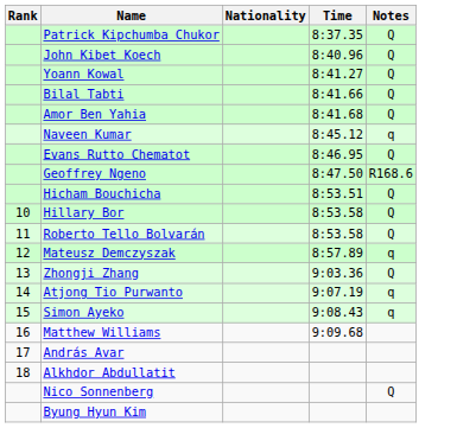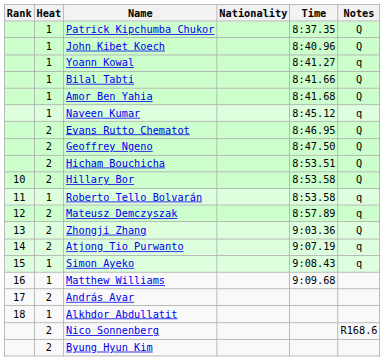 <table class="wikitable sortable" style="text-align:center">
 <tr>
 <th>Rank</th>
+<th>Heat</th>
 <th>Name</th>
 <th>Nationality</th>
 <th>Time</th>
 <th>Notes</th>
 </tr>
 <tr bgcolor=ccffcc>
 <td></td>
+<td>1</td>
 <td align=left><a href='#'>Patrick Kipchumba Chukor</a></td>
 <td align=left></td>
 <td>8:37.35</td>
 <td>Q</td>
 </tr>
 <tr bgcolor=ccffcc>
 <td></td>
+<td>1</td>
 <td align=left><a href='#'>John Kibet Koech</a></td>
 <td align=left></td>
 <td>8:40.96</td>
 <td>Q</td>
 </tr>
 <tr bgcolor=ccffcc>
 <td></td>
+<td>1</td>
 <td align=left><a href='#'>Yoann Kowal</a></td>
 <td align=left></td>
 <td>8:41.27</td>
-<td>Q</td>
+<td>q</td>
 </tr>
 <tr bgcolor=ccffcc>
 <td></td>
+<td>1</td>
 <td align=left><a href='#'>Bilal Tabti</a></td>
 <td align=left></td>
 <td>8:41.66</td>
 <td>Q</td>
 </tr>
 <tr bgcolor=ccffcc>
 <td></td>
+<td>1</td>
 <td align=left><a href='#'>Amor Ben Yahia</a></td>
 <td align=left></td>
 <td>8:41.68</td>
 <td>Q</td>
 </tr>
 <tr bgcolor=ddffdd>
 <td></td>
+<td>1</td>
 <td align=left><a href='#'>Naveen Kumar</a></td>
 <td align=left></td>
 <td>8:45.12</td>
 <td>q</td>
 </tr>
 <tr bgcolor=ccffcc>
 <td></td>
+<td>2</td>
 <td align=left><a href='#'>Evans Rutto Chematot</a></td>
 <td align=left></td>
 <td>8:46.95</td>
 <td>Q</td>
 </tr>
 <tr bgcolor=ccffcc>
 <td></td>
+<td>2</td>
 <td align=left><a href='#'>Geoffrey Ngeno</a></td>
 <td align=left></td>
 <td>8:47.50</td>
-<td>R168.6</td>
+<td>Q</td>
 </tr>
 <tr bgcolor=ccffcc>
 <td></td>
+<td>2</td>
 <td align=left><a href='#'>Hicham Bouchicha</a></td>
 <td align=left></td>
 <td>8:53.51</td>
 <td>Q</td>
 </tr>
 <tr bgcolor=ccffcc>
 <td>10</td>
+<td>2</td>
 <td align=left><a href='#'>Hillary Bor</a></td>
 <td align=left></td>
 <td>8:53.58</td>
 <td>Q</td>
 </tr>
 <tr bgcolor=ddffdd>
 <td>11</td>
+<td>1</td>
 <td align=left><a href='#'>Roberto Tello Bolvarán</a></td>
 <td align=left></td>
 <td>8:53.58</td>
-<td>Q</td>
+<td>q</td>
 </tr>
 <tr bgcolor=ccffcc>
 <td>12</td>
+<td>2</td>
 <td align=left><a href='#'>Mateusz Demczyszak</a></td>
 <td align=left></td>
 <td>8:57.89</td>
 <td>q</td>
 </tr>
 <tr bgcolor=ddffdd>
 <td>13</td>
+<td>2</td>
 <td align=left><a href='#'>Zhongji Zhang</a></td>
 <td align=left></td>
 <td>9:03.36</td>
 <td>Q</td>
 </tr>
 <tr bgcolor=ddffdd>
 <td>14</td>
+<td>2</td>
 <td align=left><a href='#'>Atjong Tio Purwanto</a></td>
 <td align=left></td>
 <td>9:07.19</td>
 <td>q</td>
 </tr>
 <tr bgcolor=ddffdd>
 <td>15</td>
+<td>1</td>
 <td align=left><a href='#'>Simon Ayeko</a></td>
 <td align=left></td>
 <td>9:08.43</td>
 <td>q</td>
 </tr>
 <tr>
 <td>16</td>
+<td>1</td>
 <td align=left><a href='#'>Matthew Williams</a></td>
 <td align=left></td>
 <td>9:09.68</td>
 <td></td>
 </tr>
 <tr>
 <td>17</td>
+<td>2</td>
 <td align=left><a href='#'>András Avar</a></td>
 <td align=left></td>
 <td></td>
 <td></td>
 </tr>
 <tr>
 <td>18</td>
+<td>1</td>
 <td align=left><a href='#'>Alkhdor Abdullatit</a></td>
 <td align=left></td>
 <td></td>
 <td></td>
 </tr>
 <tr>
 <td></td>
+<td>2</td>
 <td align=left><a href='#'>Nico Sonnenberg</a></td>
 <td align=left></td>
 <td></td>
-<td>Q</td>
+<td>R168.6</td>
 </tr>
 <tr>
 <td></td>
+<td>2</td>
 <td align=left><a href='#'>Byung Hyun Kim</a></td>
 <td align=left></td>
 <td></td>
 <td></td>
 </tr>
 </table>
